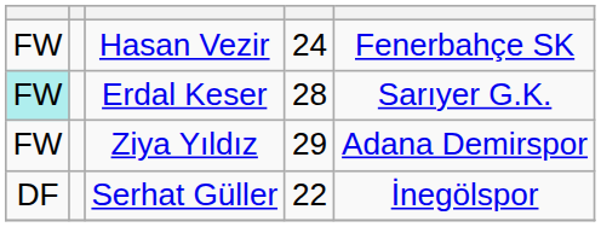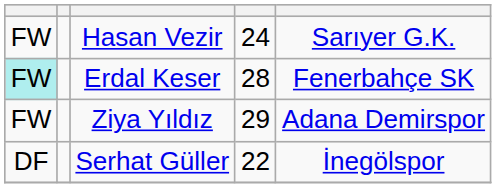 <table class="wikitable sortable" style="text-align: center">
 <tr>
 <th></th>
 <th></th>
 <th></th>
 <th></th>
 <th></th>
 </tr>
 <tr>
 <td>FW</td>
 <td></td>
 <td><a href='#'>Hasan Vezir</a></td>
 <td>24</td>
-<td><a href='#'>Fenerbahçe SK</a></td>
+<td><a href='#'>Sarıyer G.K.</a></td>
 </tr>
 <tr>
 <td style="background: paleturquoise;">FW</td>
 <td></td>
 <td><a href='#'>Erdal Keser</a></td>
 <td>28</td>
-<td><a href='#'>Sarıyer G.K.</a></td>
+<td><a href='#'>Fenerbahçe SK</a></td>
 </tr>
 <tr>
 <td>FW</td>
 <td></td>
 <td><a href='#'>Ziya Yıldız</a></td>
 <td>29</td>
 <td><a href='#'>Adana Demirspor</a></td>
 </tr>
 <tr>
 <td>DF</td>
 <td></td>
 <td><a href='#'>Serhat Güller</a></td>
 <td>22</td>
 <td><a href='#'>İnegölspor</a></td>
 </tr>
 <tr>
 </tr>
 </table>
